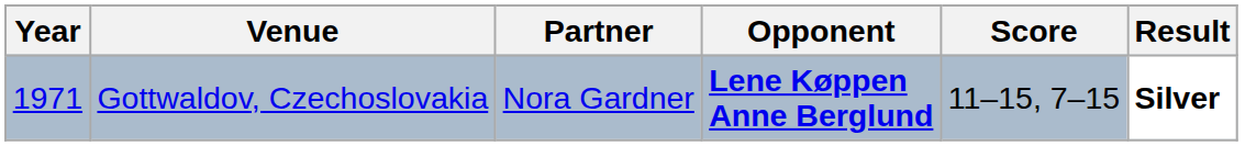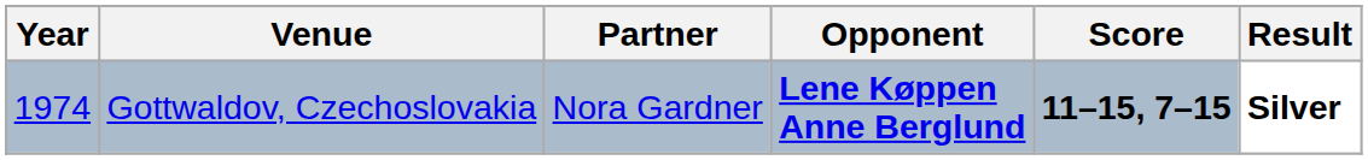 <table class="sortable wikitable" style="font-size: 90%;">
 <tr>
 <th>Year</th>
 <th>Venue</th>
 <th>Partner</th>
 <th>Opponent</th>
 <th>Score</th>
 <th>Result</th>
 </tr>
 <tr style="background:#AABBCC">
-<td align="center"><a href='#'>1971</a></td>
+<td align="center"><a href='#'>1974</a></td>
 <td align="left"><a href='#'>Gottwaldov, Czechoslovakia</a></td>
 <td align="left"> <a href='#'>Nora Gardner</a></td>
 <td align="left"><strong> <a href='#'>Lene Køppen</a><br> <a href='#'>Anne Berglund</a></strong></td>
-<td align="left">11–15, 7–15</td>
+<td align="left"><strong>11–15, 7–15</strong></td>
 <td style="text-align:left; background:white"> <strong>Silver</strong></td>
 </tr>
 </table>
